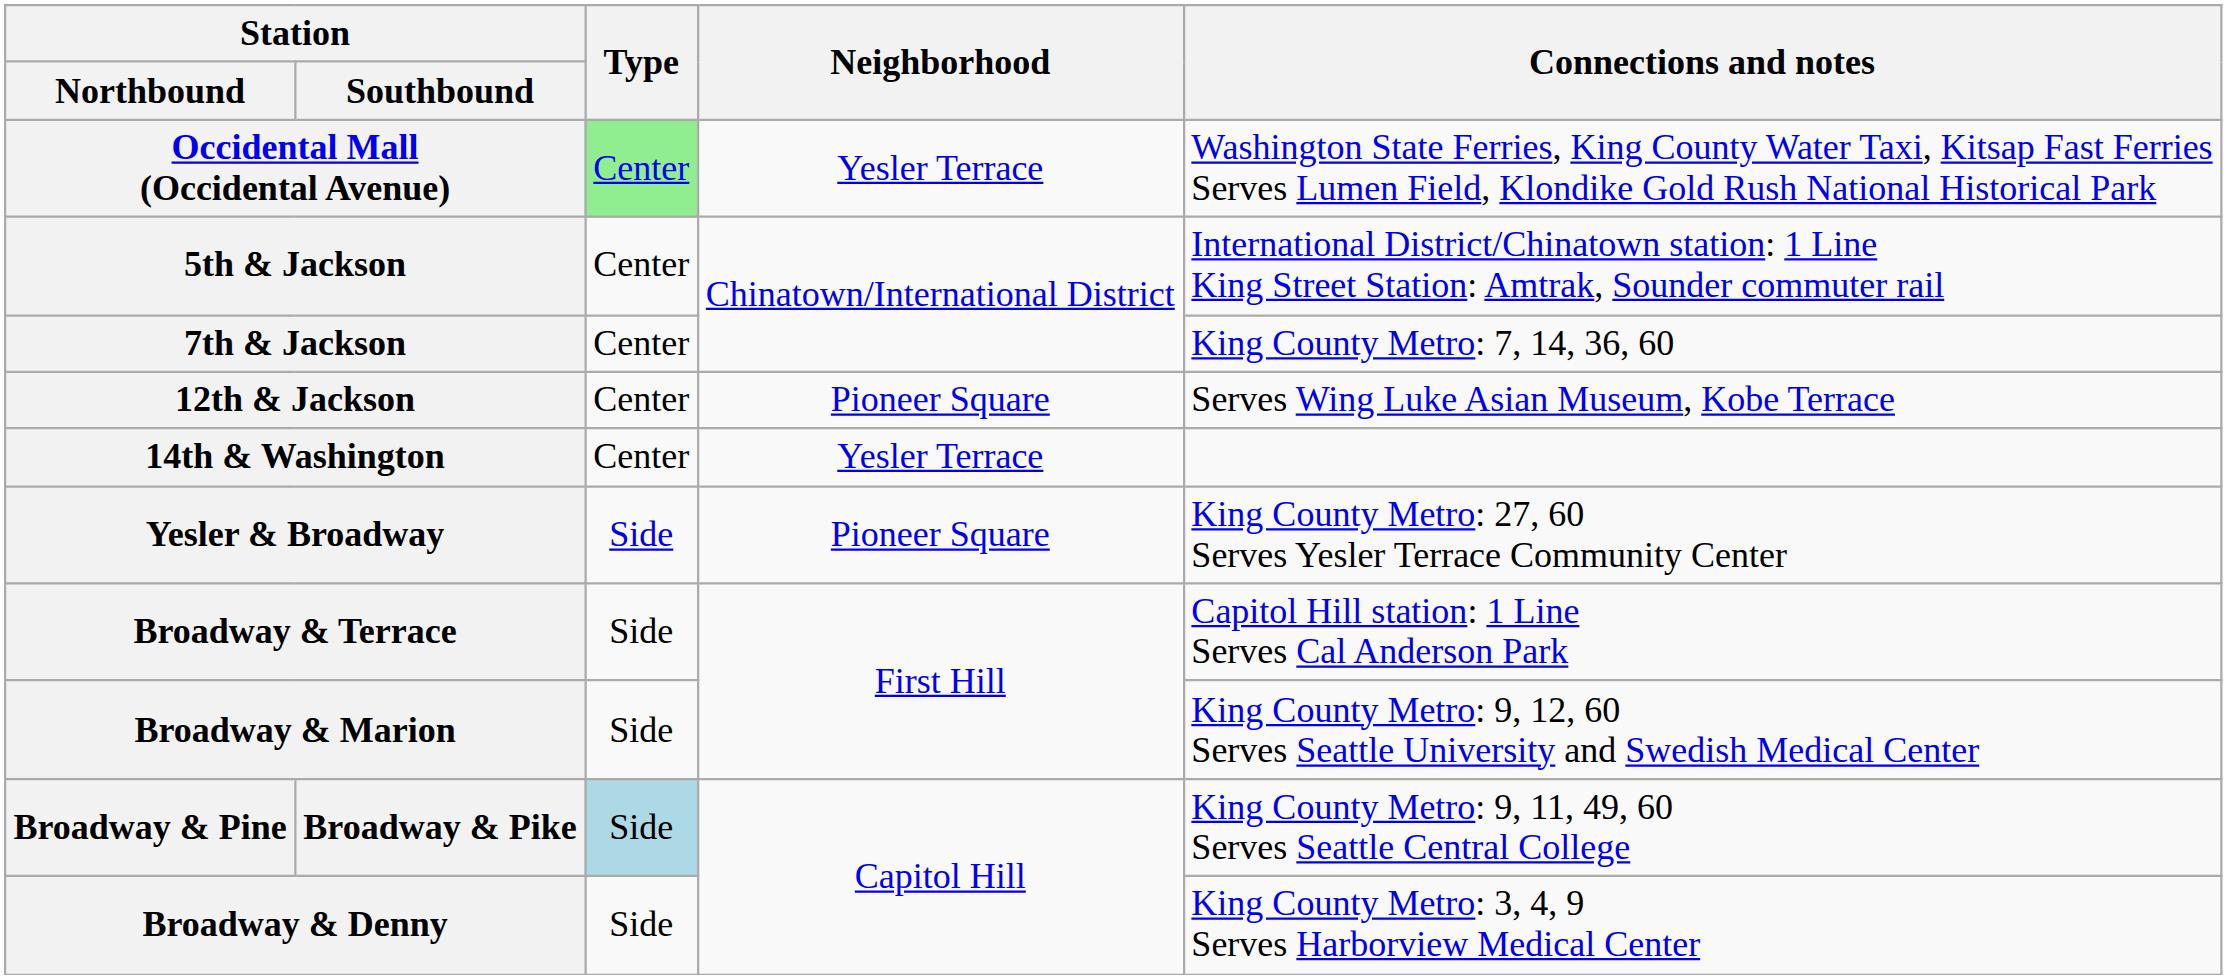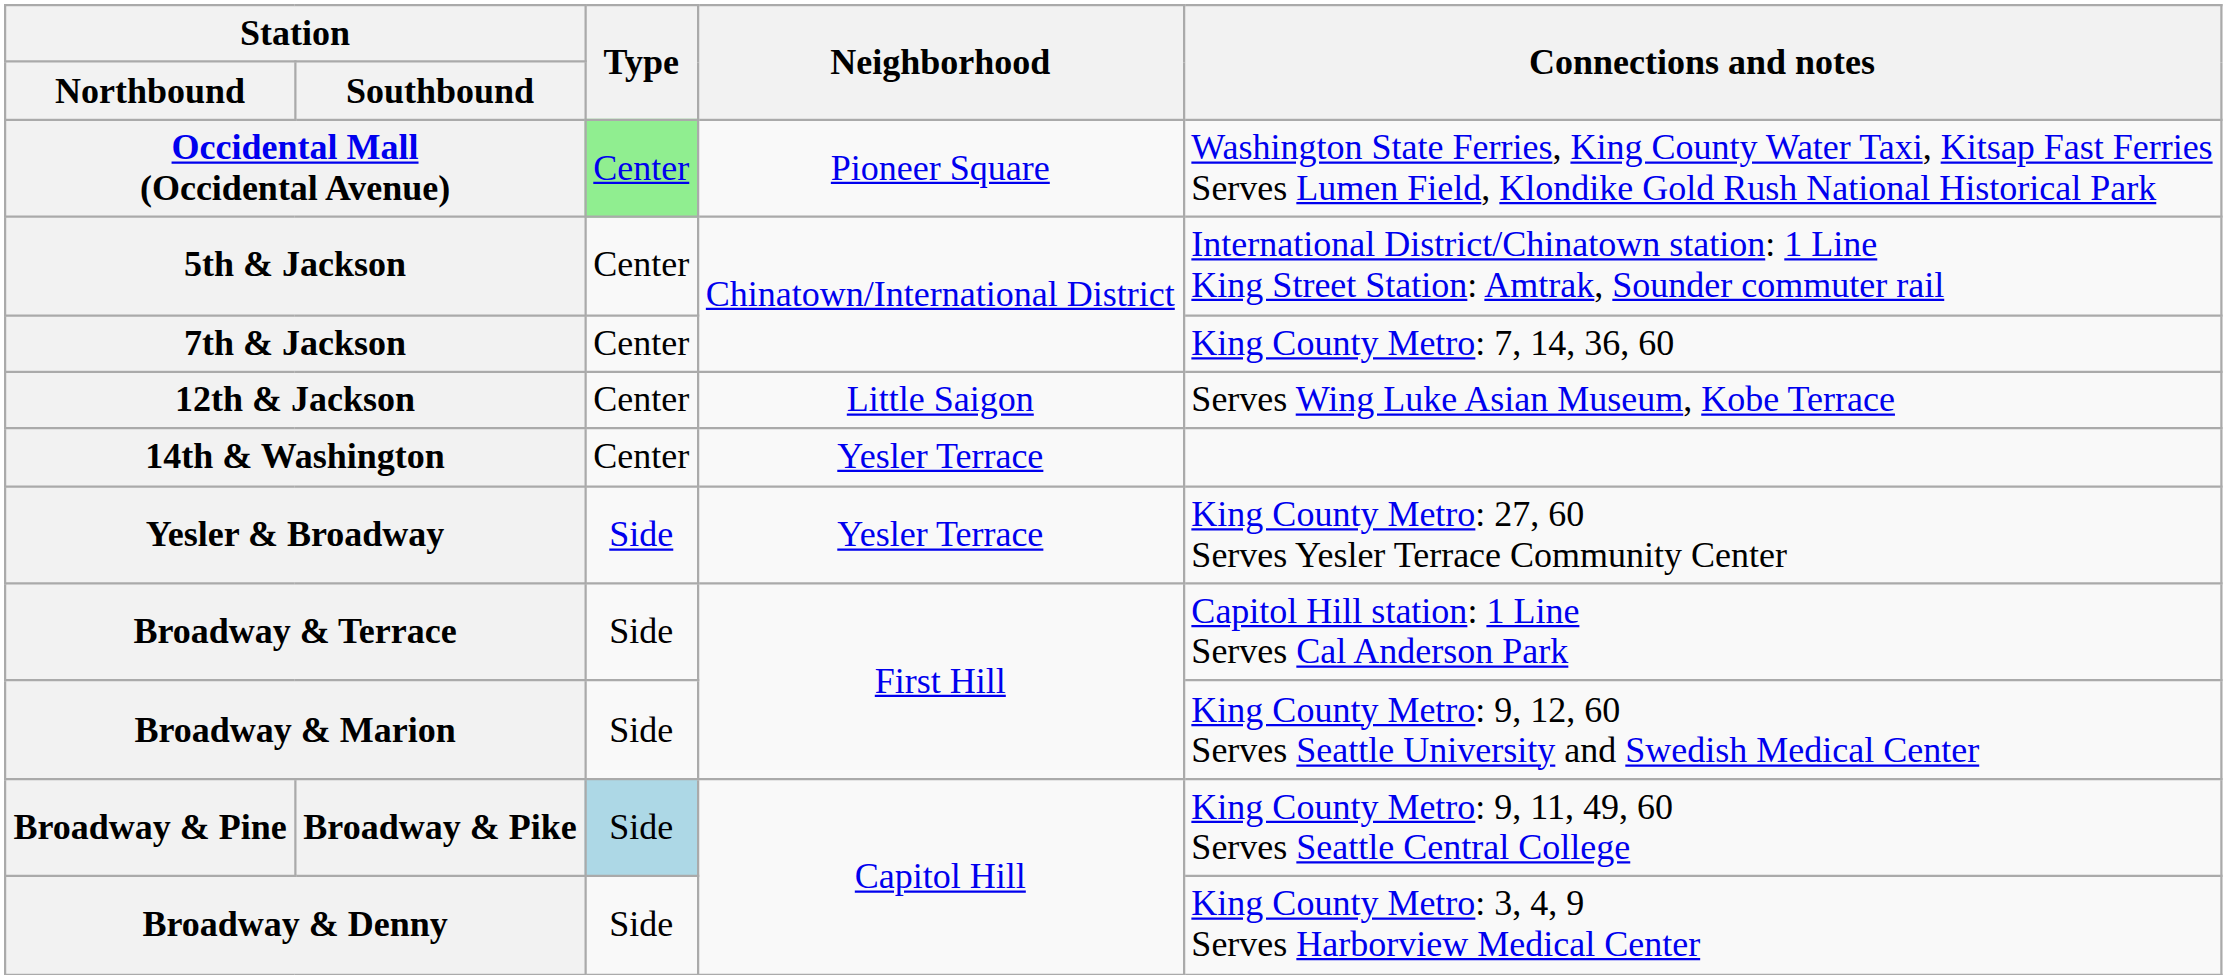 <table class="wikitable sortable plainrowheaders" style="text-align:center">
 <tr>
 <th scope="col" colspan=2 class=unsortable>Station</th>
 <th scope="col" rowspan=2>Type</th>
 <th scope="col" rowspan=2>Neighborhood</th>
 <th scope="col" rowspan=2 class=unsortable>Connections and notes</th>
 </tr>
 <tr>
 <th class=unsortable>Northbound</th>
 <th class=unsortable>Southbound</th>
 </tr>
 <tr>
 <th scope="row" colspan=2><a href='#'>Occidental Mall</a><br>(Occidental Avenue)</th>
 <td style="background: lightgreen;"><a href='#'>Center</a></td>
-<td><a href='#'>Yesler Terrace</a></td>
+<td><a href='#'>Pioneer Square</a></td>
 <td align=left> <a href='#'>Washington State Ferries</a>, <a href='#'>King County Water Taxi</a>, <a href='#'>Kitsap Fast Ferries</a><br>Serves <a href='#'>Lumen Field</a>, <a href='#'>Klondike Gold Rush National Historical Park</a></td>
 </tr>
 <tr>
 <th scope="row" colspan=2>5th & Jackson</th>
 <td>Center</td>
 <td rowspan=2><a href='#'>Chinatown/International District</a></td>
 <td align=left> <a href='#'>International District/Chinatown station</a>:  <a href='#'>1 Line</a><br> <a href='#'>King Street Station</a>: <a href='#'>Amtrak</a>, <a href='#'>Sounder commuter rail</a></td>
 </tr>
 <tr>
 <th scope="row" colspan=2>7th & Jackson</th>
 <td>Center</td>
 <td align=left> <a href='#'>King County Metro</a>: 7, 14, 36, 60</td>
 </tr>
 <tr>
 <th scope="row" colspan=2>12th & Jackson</th>
 <td>Center</td>
-<td><a href='#'>Pioneer Square</a></td>
+<td><a href='#'>Little Saigon</a></td>
 <td align=left>Serves <a href='#'>Wing Luke Asian Museum</a>, <a href='#'>Kobe Terrace</a></td>
 </tr>
 <tr>
 <th scope="row" colspan=2>14th & Washington</th>
 <td>Center</td>
 <td><a href='#'>Yesler Terrace</a></td>
 <td align=left></td>
 </tr>
 <tr>
 <th scope="row" colspan=2>Yesler & Broadway</th>
 <td><a href='#'>Side</a></td>
-<td><a href='#'>Pioneer Square</a></td>
+<td><a href='#'>Yesler Terrace</a></td>
 <td align=left> <a href='#'>King County Metro</a>: 27, 60<br>Serves Yesler Terrace Community Center</td>
 </tr>
 <tr>
 <th scope="row" colspan=2>Broadway & Terrace</th>
 <td>Side</td>
 <td rowspan=2><a href='#'>First Hill</a></td>
 <td align=left> <a href='#'>Capitol Hill station</a>:  <a href='#'>1 Line</a><br>Serves <a href='#'>Cal Anderson Park</a></td>
 </tr>
 <tr>
 <th scope="row" colspan=2>Broadway & Marion</th>
 <td>Side</td>
 <td align=left> <a href='#'>King County Metro</a>: 9, 12, 60<br>Serves <a href='#'>Seattle University</a> and <a href='#'>Swedish Medical Center</a></td>
 </tr>
 <tr>
 <th scope="row">Broadway & Pine</th>
 <th scope="row">Broadway & Pike</th>
 <td style="background: lightblue;">Side</td>
 <td rowspan=2><a href='#'>Capitol Hill</a></td>
 <td align=left> <a href='#'>King County Metro</a>: 9, 11, 49, 60<br>Serves <a href='#'>Seattle Central College</a></td>
 </tr>
 <tr>
 <th scope="row" colspan=2>Broadway & Denny</th>
 <td>Side</td>
 <td align=left> <a href='#'>King County Metro</a>: 3, 4, 9<br>Serves <a href='#'>Harborview Medical Center</a></td>
 </tr>
 </table>
